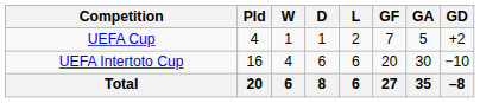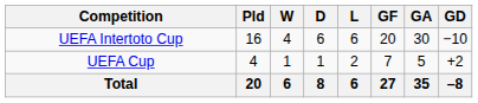 <table class="wikitable sortable" style="text-align:center;">
 <tr>
 <th width="250">Competition</th>
 <th width="30">Pld</th>
 <th width="30">W</th>
 <th width="30">D</th>
 <th width="30">L</th>
 <th width="30">GF</th>
 <th width="30">GA</th>
 <th width="30">GD</th>
 </tr>
 <tr>
+<td><a href='#'>UEFA Intertoto Cup</a></td>
+<td>16</td>
+<td>4</td>
+<td>6</td>
+<td>6</td>
+<td>20</td>
+<td>30</td>
+<td>−10</td>
+</tr>
+<tr>
 <td><a href='#'>UEFA Cup</a></td>
 <td>4</td>
 <td>1</td>
 <td>1</td>
 <td>2</td>
 <td>7</td>
 <td>5</td>
 <td>+2</td>
-</tr>
-<tr>
-<td><a href='#'>UEFA Intertoto Cup</a></td>
-<td>16</td>
-<td>4</td>
-<td>6</td>
-<td>6</td>
-<td>20</td>
-<td>30</td>
-<td>−10</td>
 </tr>
 <tr class="sort-bottom">
 <th>Total</th>
 <th>20</th>
 <th>6</th>
 <th>8</th>
 <th>6</th>
 <th>27</th>
 <th>35</th>
 <th>–8</th>
 </tr>
 </table>
